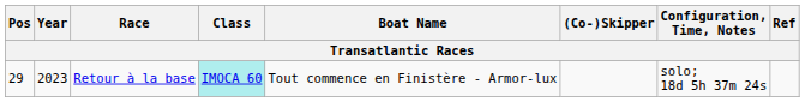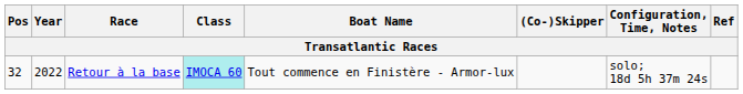 <table class="wikitable sortable">
 <tr>
 <th>Pos</th>
 <th>Year</th>
 <th>Race</th>
 <th>Class</th>
 <th>Boat Name</th>
 <th>(Co-)Skipper</th>
 <th>Configuration,<br>Time, Notes</th>
 <th>Ref</th>
 </tr>
 <tr>
 <th colspan="8"><strong>Transatlantic Races</strong></th>
 </tr>
 <tr>
-<td>29</td>
-<td>2023</td>
+<td>32</td>
+<td>2022</td>
 <td><a href='#'>Retour à la base</a></td>
 <td style="background: paleturquoise;"><a href='#'>IMOCA 60</a></td>
 <td>Tout commence en Finistère - Armor-lux</td>
 <td></td>
 <td>solo;<br>18d 5h 37m 24s</td>
 <td></td>
 </tr>
 </table>
